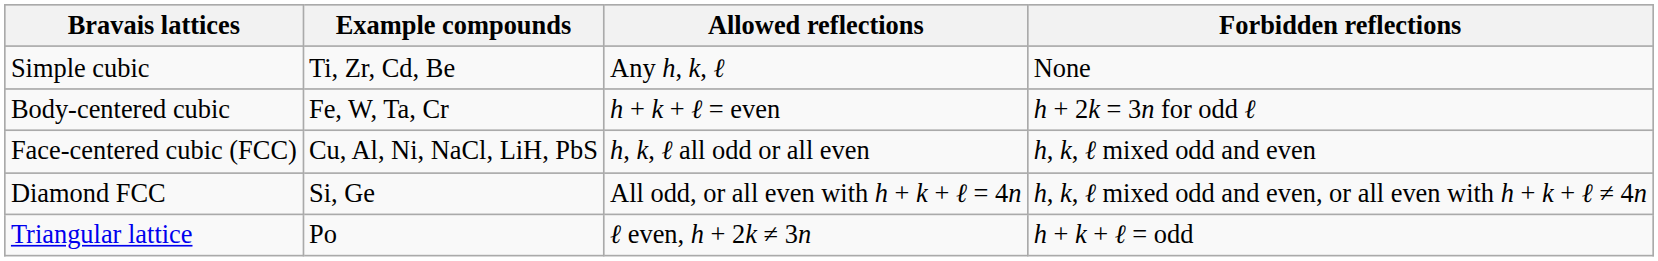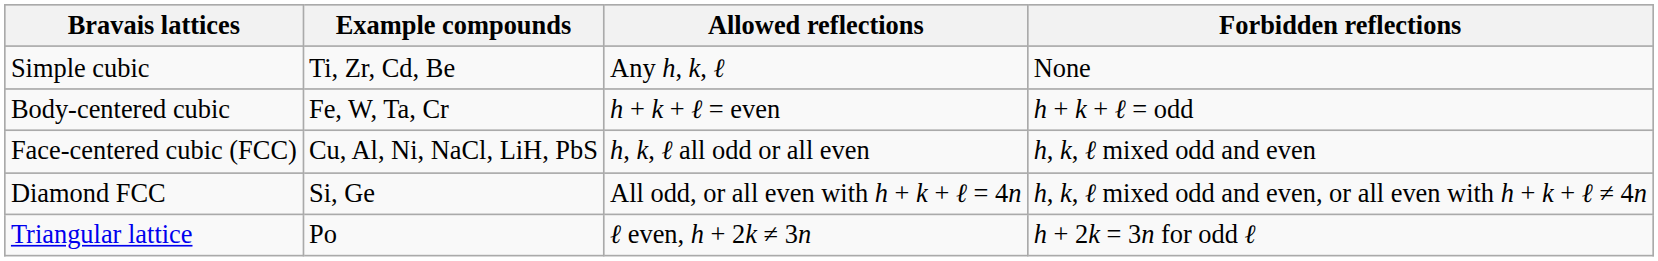 <table class="wikitable">
 <tr>
 <th>Bravais lattices</th>
 <th>Example compounds</th>
 <th>Allowed reflections</th>
 <th>Forbidden reflections</th>
 </tr>
 <tr>
 <td>Simple cubic</td>
 <td>Ti, Zr, Cd, Be</td>
 <td>Any <em>h</em>, <em>k</em>, <em>ℓ</em></td>
 <td>None</td>
 </tr>
 <tr>
 <td>Body-centered cubic</td>
 <td>Fe, W, Ta, Cr</td>
 <td><em>h</em> + <em>k</em> + <em>ℓ</em> = even</td>
-<td><em>h</em> + 2<em>k</em> = 3<em>n</em> for odd <em>ℓ</em></td>
+<td><em>h</em> + <em>k</em> + <em>ℓ</em> = odd</td>
 </tr>
 <tr>
 <td>Face-centered cubic (FCC)</td>
 <td>Cu, Al, Ni, NaCl, LiH, PbS</td>
 <td><em>h</em>, <em>k</em>, <em>ℓ</em> all odd or all even</td>
 <td><em>h</em>, <em>k</em>, <em>ℓ</em> mixed odd and even</td>
 </tr>
 <tr>
 <td>Diamond FCC</td>
 <td>Si, Ge</td>
 <td>All odd, or all even with <em>h</em> + <em>k</em> + <em>ℓ</em> = 4<em>n</em></td>
 <td><em>h</em>, <em>k</em>, <em>ℓ</em> mixed odd and even, or all even with <em>h</em> + <em>k</em> + <em>ℓ</em> ≠ 4<em>n</em></td>
 </tr>
 <tr>
 <td><a href='#'>Triangular lattice</a></td>
 <td>Po</td>
 <td><em>ℓ</em> even, <em>h</em> + 2<em>k</em> ≠ 3<em>n</em></td>
-<td><em>h</em> + <em>k</em> + <em>ℓ</em> = odd</td>
+<td><em>h</em> + 2<em>k</em> = 3<em>n</em> for odd <em>ℓ</em></td>
 </tr>
 </table>
